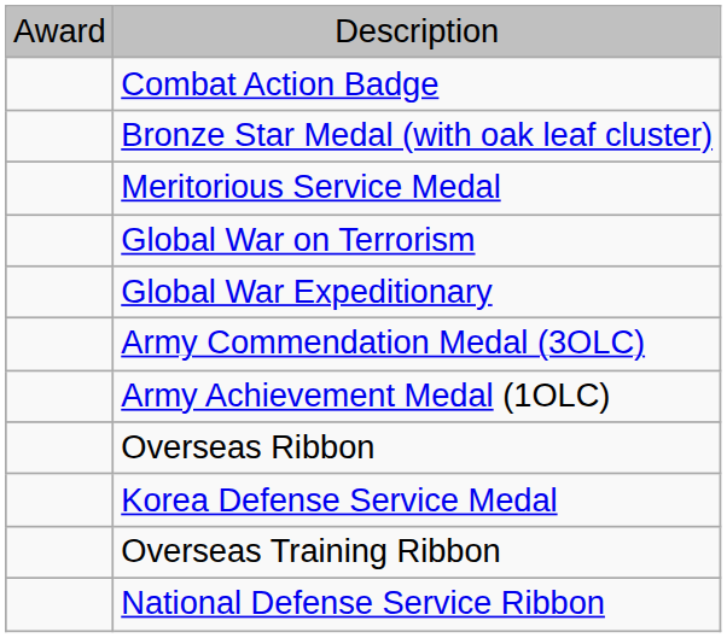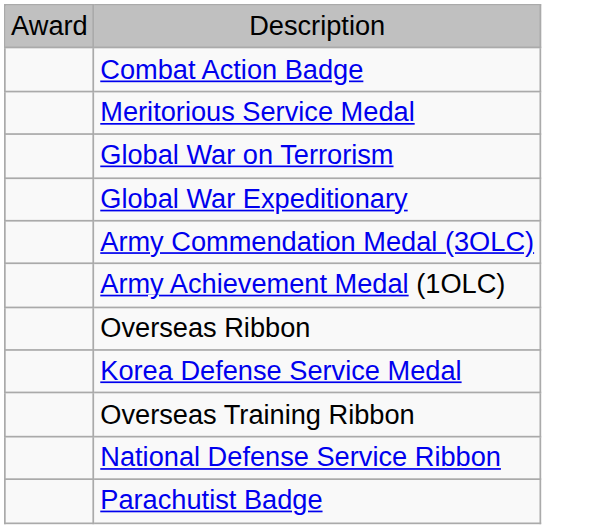 <table class="wikitable">
 <tr>
 <td style="background:silver;" align="center">Award</td>
 <td style="background:silver;" align="center">Description</td>
 </tr>
 <tr>
 <td></td>
 <td><a href='#'>Combat Action Badge</a></td>
-</tr>
-<tr>
-<td></td>
-<td><a href='#'>Bronze Star Medal (with oak leaf cluster)</a></td>
 </tr>
 <tr>
 <td></td>
 <td><a href='#'>Meritorious Service Medal</a></td>
 </tr>
 <tr>
 <td></td>
 <td><a href='#'>Global War on Terrorism</a></td>
 </tr>
 <tr>
 <td></td>
 <td><a href='#'>Global War Expeditionary</a></td>
 </tr>
 <tr>
 <td></td>
 <td><a href='#'>Army Commendation Medal (3OLC)</a></td>
 </tr>
 <tr>
 <td></td>
 <td><a href='#'>Army Achievement Medal</a> (1OLC)</td>
 </tr>
 <tr>
 <td></td>
 <td>Overseas Ribbon</td>
 </tr>
 <tr>
 <td></td>
 <td><a href='#'>Korea Defense Service Medal</a></td>
 </tr>
 <tr>
 <td></td>
 <td>Overseas Training Ribbon</td>
 </tr>
 <tr>
 <td></td>
 <td><a href='#'>National Defense Service Ribbon</a></td>
 </tr>
+<tr>
+<td></td>
+<td><a href='#'>Parachutist Badge</a></td>
+</tr>
 </table>
